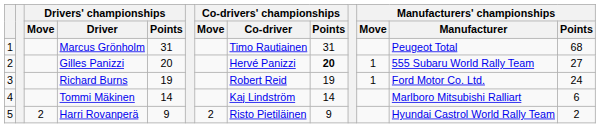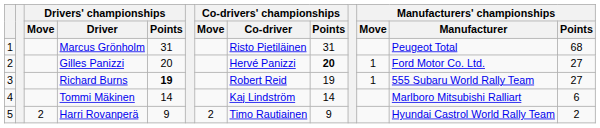 <table class="wikitable" style="font-size:85%;">
 <tr>
 <th rowspan="2"></th>
 <th rowspan="7" style="width:5px;"></th>
 <th colspan="3">Drivers' championships</th>
 <th rowspan="7" style="width:5px;"></th>
 <th colspan="3" nowrap>Co-drivers' championships</th>
 <th rowspan="7" style="width:5px;"></th>
 <th colspan="3" nowrap>Manufacturers' championships</th>
 </tr>
 <tr>
 <th>Move</th>
 <th>Driver</th>
 <th>Points</th>
 <th>Move</th>
 <th>Co-driver</th>
 <th>Points</th>
 <th>Move</th>
 <th>Manufacturer</th>
 <th>Points</th>
 </tr>
 <tr>
 <td align="center">1</td>
 <td align="center"></td>
 <td> <a href='#'>Marcus Grönholm</a></td>
 <td align="center">31</td>
 <td align="center"></td>
-<td> <a href='#'>Timo Rautiainen</a></td>
+<td> <a href='#'>Risto Pietiläinen</a></td>
 <td align="center">31</td>
 <td align="center"></td>
 <td> <a href='#'>Peugeot Total</a></td>
 <td align="center">68</td>
 </tr>
 <tr>
 <td align="center">2</td>
 <td align="center"></td>
 <td> <a href='#'>Gilles Panizzi</a></td>
 <td align="center">20</td>
 <td align="center"></td>
 <td> <a href='#'>Hervé Panizzi</a></td>
 <td align="center"><strong>20</strong></td>
 <td align="center"> 1</td>
-<td> <a href='#'>555 Subaru World Rally Team</a></td>
+<td> <a href='#'>Ford Motor Co. Ltd.</a></td>
 <td align="center">27</td>
 </tr>
 <tr>
 <td align="center">3</td>
 <td align="center"></td>
 <td> <a href='#'>Richard Burns</a></td>
-<td align="center">19</td>
+<td align="center"><strong>19</strong></td>
 <td align="center"></td>
 <td> <a href='#'>Robert Reid</a></td>
 <td align="center">19</td>
 <td align="center"> 1</td>
-<td> <a href='#'>Ford Motor Co. Ltd.</a></td>
-<td align="center">24</td>
+<td> <a href='#'>555 Subaru World Rally Team</a></td>
+<td align="center">27</td>
 </tr>
 <tr>
 <td align="center">4</td>
 <td align="center"></td>
 <td> <a href='#'>Tommi Mäkinen</a></td>
 <td align="center">14</td>
 <td align="center"></td>
 <td> <a href='#'>Kaj Lindström</a></td>
 <td align="center">14</td>
 <td align="center"></td>
 <td> <a href='#'>Marlboro Mitsubishi Ralliart</a></td>
 <td align="center">6</td>
 </tr>
 <tr>
 <td align="center">5</td>
 <td align="center"> 2</td>
 <td> <a href='#'>Harri Rovanperä</a></td>
 <td align="center">9</td>
 <td align="center"> 2</td>
-<td> <a href='#'>Risto Pietiläinen</a></td>
+<td> <a href='#'>Timo Rautiainen</a></td>
 <td align="center">9</td>
 <td align="center"></td>
 <td> <a href='#'>Hyundai Castrol World Rally Team</a></td>
 <td align="center">2</td>
 </tr>
 </table>
